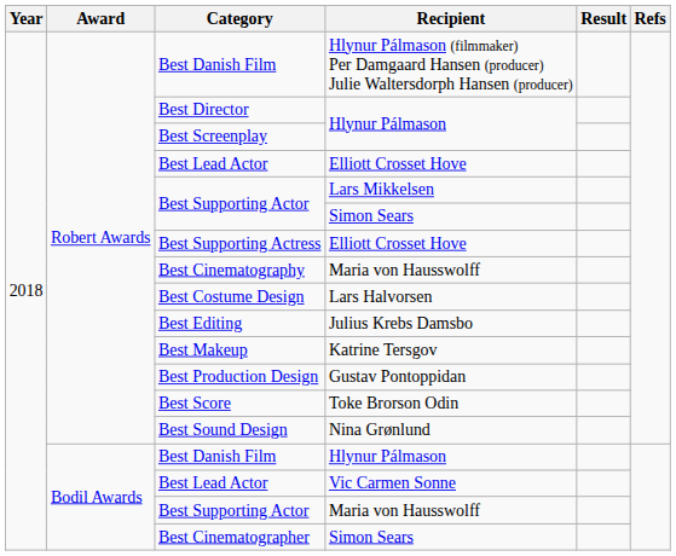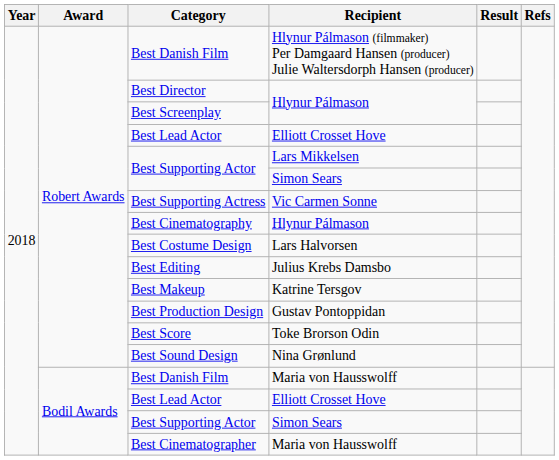 <table class="wikitable sortable">
 <tr>
 <th>Year</th>
 <th>Award</th>
 <th>Category</th>
 <th>Recipient</th>
 <th>Result</th>
 <th>Refs</th>
 </tr>
 <tr>
 <td rowspan="18" style="text-align: center;">2018</td>
 <td rowspan="14"><a href='#'>Robert Awards</a></td>
 <td><a href='#'>Best Danish Film</a></td>
 <td><a href='#'>Hlynur Pálmason</a> <small>(filmmaker)</small><br>Per Damgaard Hansen <small>(producer)</small><br>Julie Waltersdorph Hansen <small>(producer)</small></td>
 <td></td>
 <td rowspan="14" style="text-align: center;"></td>
 </tr>
 <tr>
 <td><a href='#'>Best Director</a></td>
 <td rowspan="2"><a href='#'>Hlynur Pálmason</a></td>
 <td></td>
 </tr>
 <tr>
 <td><a href='#'>Best Screenplay</a></td>
 <td></td>
 </tr>
 <tr>
 <td><a href='#'>Best Lead Actor</a></td>
 <td><a href='#'>Elliott Crosset Hove</a></td>
 <td></td>
 </tr>
 <tr>
 <td rowspan="2"><a href='#'>Best Supporting Actor</a></td>
 <td><a href='#'>Lars Mikkelsen</a></td>
 <td></td>
 </tr>
 <tr>
 <td><a href='#'>Simon Sears</a></td>
 <td></td>
 </tr>
 <tr>
 <td><a href='#'>Best Supporting Actress</a></td>
-<td><a href='#'>Elliott Crosset Hove</a></td>
+<td><a href='#'>Vic Carmen Sonne</a></td>
 <td></td>
 </tr>
 <tr>
 <td><a href='#'>Best Cinematography</a></td>
-<td>Maria von Hausswolff</td>
+<td><a href='#'>Hlynur Pálmason</a></td>
 <td></td>
 </tr>
 <tr>
 <td><a href='#'>Best Costume Design</a></td>
 <td>Lars Halvorsen</td>
 <td></td>
 </tr>
 <tr>
 <td><a href='#'>Best Editing</a></td>
 <td>Julius Krebs Damsbo</td>
 <td></td>
 </tr>
 <tr>
 <td><a href='#'>Best Makeup</a></td>
 <td>Katrine Tersgov</td>
 <td></td>
 </tr>
 <tr>
 <td><a href='#'>Best Production Design</a></td>
 <td>Gustav Pontoppidan</td>
 <td></td>
 </tr>
 <tr>
 <td><a href='#'>Best Score</a></td>
 <td>Toke Brorson Odin</td>
 <td></td>
 </tr>
 <tr>
 <td><a href='#'>Best Sound Design</a></td>
 <td>Nina Grønlund</td>
 <td></td>
 </tr>
 <tr>
 <td rowspan="4"><a href='#'>Bodil Awards</a></td>
 <td><a href='#'>Best Danish Film</a></td>
-<td><a href='#'>Hlynur Pálmason</a></td>
+<td>Maria von Hausswolff</td>
 <td></td>
 <td rowspan="4" style="text-align: center;"></td>
 </tr>
 <tr>
 <td><a href='#'>Best Lead Actor</a></td>
-<td><a href='#'>Vic Carmen Sonne</a></td>
+<td><a href='#'>Elliott Crosset Hove</a></td>
 <td></td>
 </tr>
 <tr>
 <td><a href='#'>Best Supporting Actor</a></td>
-<td>Maria von Hausswolff</td>
+<td><a href='#'>Simon Sears</a></td>
 <td></td>
 </tr>
 <tr>
 <td><a href='#'>Best Cinematographer</a></td>
-<td><a href='#'>Simon Sears</a></td>
+<td>Maria von Hausswolff</td>
 <td></td>
 </tr>
 </table>
